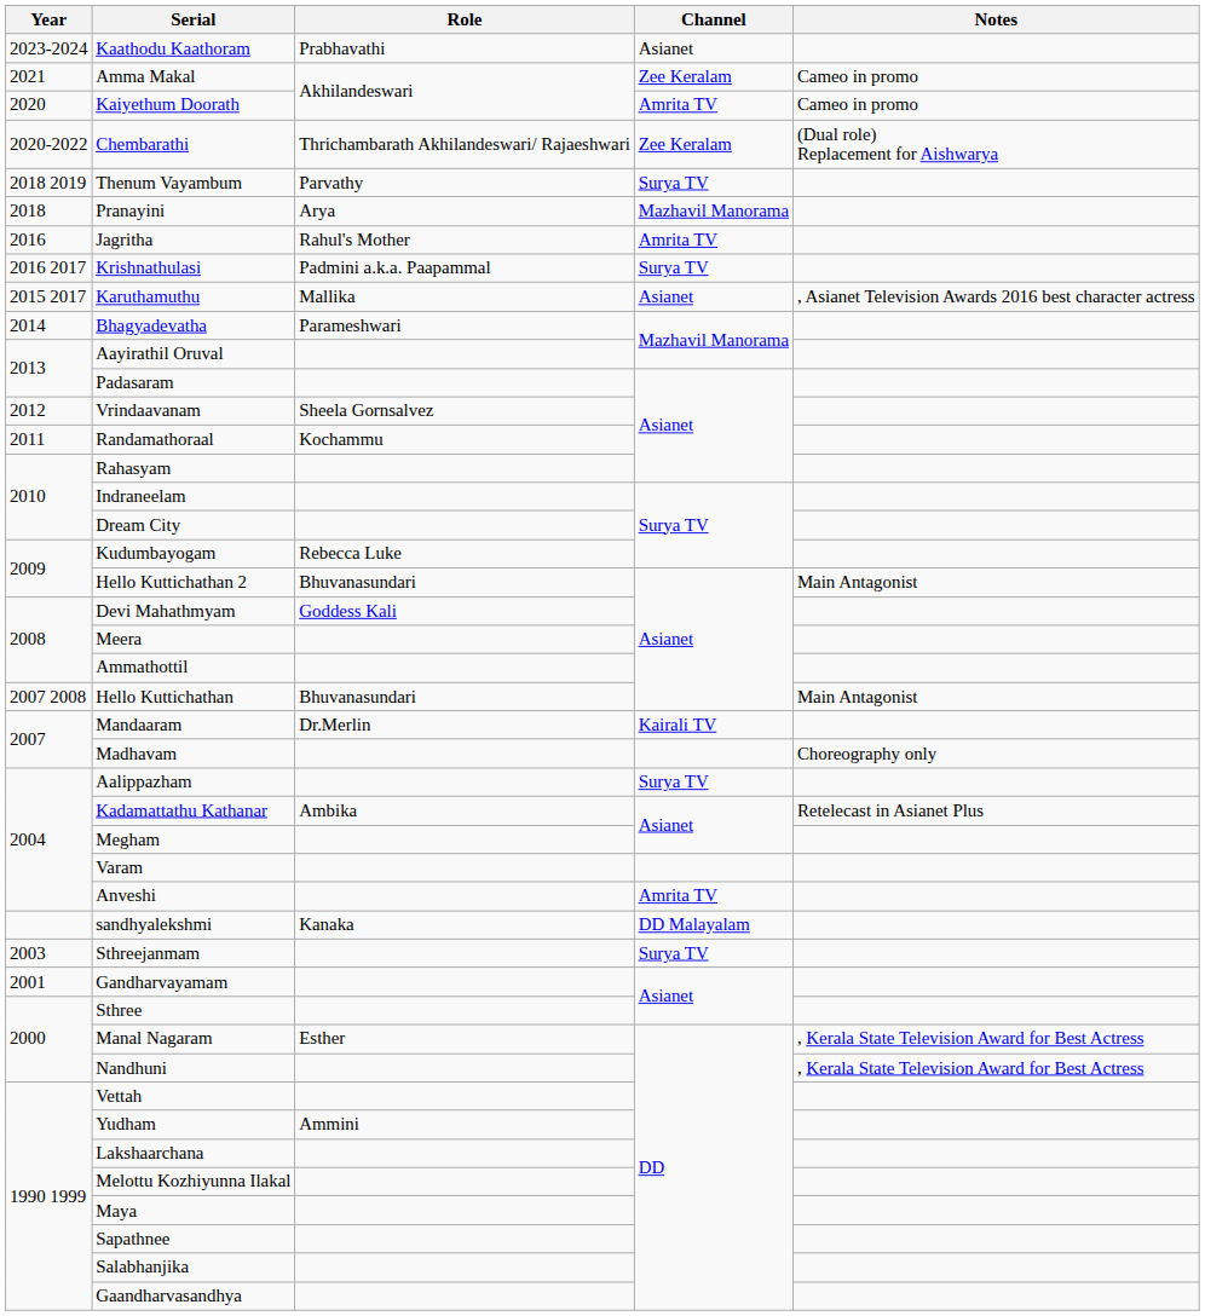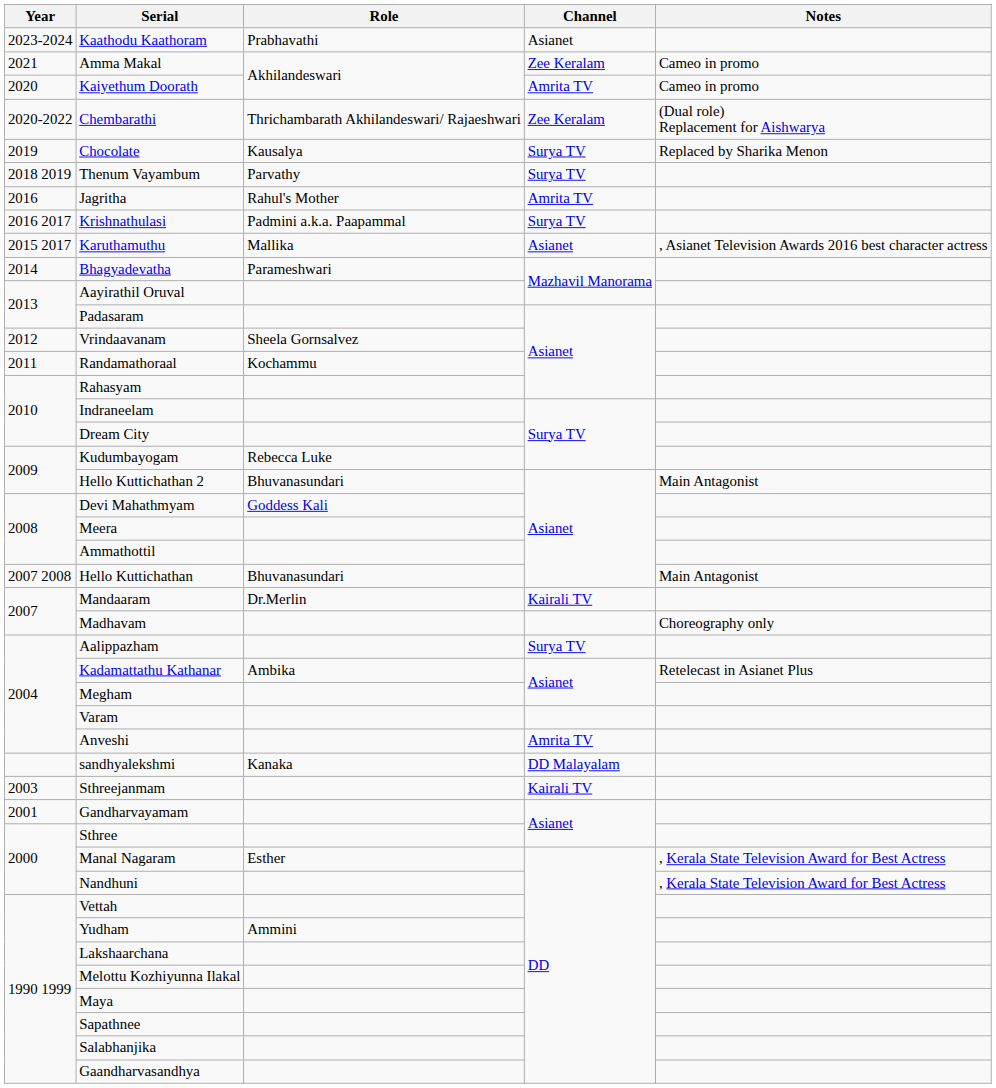 <table class="wikitable sortable">
 <tr>
 <th>Year</th>
 <th>Serial</th>
 <th>Role</th>
 <th>Channel</th>
 <th>Notes</th>
 </tr>
 <tr>
 <td>2023-2024</td>
 <td><a href='#'>Kaathodu Kaathoram</a></td>
 <td>Prabhavathi</td>
 <td>Asianet</td>
 <td></td>
 </tr>
 <tr>
 <td>2021</td>
 <td>Amma Makal</td>
 <td rowspan=2>Akhilandeswari</td>
 <td><a href='#'>Zee Keralam</a></td>
 <td>Cameo in promo</td>
 </tr>
 <tr>
 <td>2020</td>
 <td><a href='#'>Kaiyethum Doorath</a></td>
 <td><a href='#'>Amrita TV</a></td>
 <td>Cameo in promo</td>
 </tr>
 <tr>
 <td>2020-2022</td>
 <td><a href='#'>Chembarathi</a></td>
 <td>Thrichambarath Akhilandeswari/ Rajaeshwari</td>
 <td><a href='#'>Zee Keralam</a></td>
 <td>(Dual role) <br>Replacement for <a href='#'>Aishwarya</a></td>
 </tr>
 <tr>
+<td>2019</td>
+<td><a href='#'>Chocolate</a></td>
+<td>Kausalya</td>
+<td><a href='#'>Surya TV</a></td>
+<td>Replaced by Sharika Menon</td>
+</tr>
+<tr>
 <td>2018 2019</td>
 <td>Thenum Vayambum</td>
 <td>Parvathy</td>
 <td><a href='#'>Surya TV</a></td>
-<td></td>
-</tr>
-<tr>
-<td>2018</td>
-<td>Pranayini</td>
-<td>Arya</td>
-<td><a href='#'>Mazhavil Manorama</a></td>
 <td></td>
 </tr>
 <tr>
 <td>2016</td>
 <td>Jagritha</td>
 <td>Rahul's Mother</td>
 <td><a href='#'>Amrita TV</a></td>
 <td></td>
 </tr>
 <tr>
 <td>2016  2017</td>
 <td><a href='#'>Krishnathulasi</a></td>
 <td>Padmini a.k.a. Paapammal</td>
 <td><a href='#'>Surya TV</a></td>
 <td></td>
 </tr>
 <tr>
 <td>2015  2017</td>
 <td><a href='#'>Karuthamuthu</a></td>
 <td>Mallika</td>
 <td><a href='#'>Asianet</a></td>
 <td> , Asianet Television Awards 2016 best character actress</td>
 </tr>
 <tr>
 <td>2014</td>
 <td><a href='#'>Bhagyadevatha</a></td>
 <td>Parameshwari</td>
 <td rowspan="2"><a href='#'>Mazhavil Manorama</a></td>
 <td></td>
 </tr>
 <tr>
 <td rowspan=2>2013</td>
 <td>Aayirathil Oruval</td>
 <td></td>
 <td></td>
 </tr>
 <tr>
 <td>Padasaram</td>
 <td></td>
 <td rowspan="4"><a href='#'>Asianet</a></td>
 <td></td>
 </tr>
 <tr>
 <td>2012</td>
 <td>Vrindaavanam</td>
 <td>Sheela Gornsalvez</td>
 <td></td>
 </tr>
 <tr>
 <td>2011</td>
 <td>Randamathoraal</td>
 <td>Kochammu</td>
 <td></td>
 </tr>
 <tr>
 <td rowspan=3>2010</td>
 <td>Rahasyam</td>
 <td></td>
 <td></td>
 </tr>
 <tr>
 <td>Indraneelam</td>
 <td></td>
 <td rowspan="3"><a href='#'>Surya TV</a></td>
 <td></td>
 </tr>
 <tr>
 <td>Dream City</td>
 <td></td>
 <td></td>
 </tr>
 <tr>
 <td rowspan="2">2009</td>
 <td>Kudumbayogam</td>
 <td>Rebecca Luke</td>
 <td></td>
 </tr>
 <tr>
 <td>Hello Kuttichathan 2</td>
 <td>Bhuvanasundari</td>
 <td rowspan="5"><a href='#'>Asianet</a></td>
 <td>Main Antagonist</td>
 </tr>
 <tr>
 <td rowspan="3">2008</td>
 <td>Devi Mahathmyam</td>
 <td><a href='#'>Goddess Kali</a></td>
 <td></td>
 </tr>
 <tr>
 <td>Meera</td>
 <td></td>
 <td></td>
 </tr>
 <tr>
 <td>Ammathottil</td>
 <td></td>
 <td></td>
 </tr>
 <tr>
 <td>2007  2008</td>
 <td>Hello Kuttichathan</td>
 <td>Bhuvanasundari</td>
 <td>Main Antagonist</td>
 </tr>
 <tr>
 <td rowspan="2">2007</td>
 <td>Mandaaram</td>
 <td>Dr.Merlin</td>
 <td><a href='#'>Kairali TV</a></td>
 <td></td>
 </tr>
 <tr>
 <td>Madhavam</td>
 <td></td>
 <td></td>
 <td>Choreography only</td>
 </tr>
 <tr>
 <td rowspan=5>2004</td>
 <td>Aalippazham</td>
 <td></td>
 <td><a href='#'>Surya TV</a></td>
 <td></td>
 </tr>
 <tr>
 <td><a href='#'>Kadamattathu Kathanar</a></td>
 <td>Ambika</td>
 <td rowspan="2"><a href='#'>Asianet</a></td>
 <td>Retelecast in Asianet Plus</td>
 </tr>
 <tr>
 <td>Megham</td>
 <td></td>
 <td></td>
 </tr>
 <tr>
 <td>Varam</td>
 <td></td>
 <td></td>
 <td></td>
 </tr>
 <tr>
 <td>Anveshi</td>
 <td></td>
 <td><a href='#'>Amrita TV</a></td>
 <td></td>
 </tr>
 <tr>
 <td></td>
 <td>sandhyalekshmi</td>
 <td>Kanaka</td>
 <td><a href='#'>DD Malayalam</a></td>
 <td></td>
 </tr>
 <tr>
 <td>2003</td>
 <td>Sthreejanmam</td>
 <td></td>
-<td><a href='#'>Surya TV</a></td>
+<td><a href='#'>Kairali TV</a></td>
 <td></td>
 </tr>
 <tr>
 <td>2001</td>
 <td>Gandharvayamam</td>
 <td></td>
 <td rowspan="2"><a href='#'>Asianet</a></td>
 <td></td>
 </tr>
 <tr>
 <td rowspan=3>2000</td>
 <td>Sthree</td>
 <td></td>
 <td></td>
 </tr>
 <tr>
 <td>Manal Nagaram</td>
 <td>Esther</td>
 <td rowspan =13><a href='#'>DD</a></td>
 <td>, <a href='#'>Kerala State Television Award for Best Actress</a></td>
 </tr>
 <tr>
 <td>Nandhuni</td>
 <td></td>
 <td>, <a href='#'>Kerala State Television Award for Best Actress</a></td>
 </tr>
 <tr>
 <td rowspan=8>1990  1999</td>
 <td>Vettah</td>
 <td></td>
 <td></td>
 </tr>
 <tr>
 <td>Yudham</td>
 <td>Ammini</td>
 <td></td>
 </tr>
 <tr>
 <td>Lakshaarchana</td>
 <td></td>
 <td></td>
 </tr>
 <tr>
 <td>Melottu Kozhiyunna Ilakal</td>
 <td></td>
 <td></td>
 </tr>
 <tr>
 <td>Maya</td>
 <td></td>
 <td></td>
 </tr>
 <tr>
 <td>Sapathnee</td>
 <td></td>
 <td></td>
 </tr>
 <tr>
 <td>Salabhanjika</td>
 <td></td>
 <td></td>
 </tr>
 <tr>
 <td>Gaandharvasandhya</td>
 <td></td>
 <td></td>
 </tr>
 </table>
